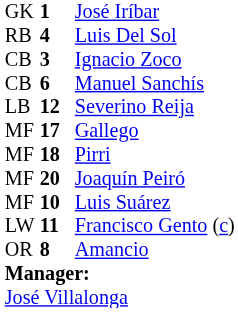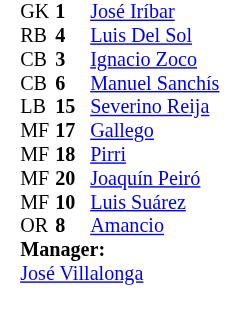 <table style="font-size:90%; margin:0.2em auto;" cellspacing="0" cellpadding="0">
 <tr>
 <th width="25"></th>
 <th width="25"></th>
 </tr>
 <tr>
 <td>GK</td>
 <td><strong>1</strong></td>
 <td><a href='#'>José Iríbar</a></td>
 </tr>
 <tr>
 <td>RB</td>
 <td><strong>4</strong></td>
 <td><a href='#'>Luis Del Sol</a></td>
 </tr>
 <tr>
 <td>CB</td>
 <td><strong>3</strong></td>
 <td><a href='#'>Ignacio Zoco</a></td>
 </tr>
 <tr>
 <td>CB</td>
 <td><strong>6</strong></td>
 <td><a href='#'>Manuel Sanchís</a></td>
 </tr>
 <tr>
 <td>LB</td>
-<td><strong>12</strong></td>
+<td><strong>15</strong></td>
 <td><a href='#'>Severino Reija</a></td>
 </tr>
 <tr>
 <td>MF</td>
 <td><strong>17</strong></td>
 <td><a href='#'>Gallego</a></td>
 </tr>
 <tr>
 <td>MF</td>
 <td><strong>18</strong></td>
 <td><a href='#'>Pirri</a></td>
 </tr>
 <tr>
 <td>MF</td>
 <td><strong>20</strong></td>
 <td><a href='#'>Joaquín Peiró</a></td>
 </tr>
 <tr>
 <td>MF</td>
 <td><strong>10</strong></td>
 <td><a href='#'>Luis Suárez</a></td>
 </tr>
 <tr>
-<td>LW</td>
-<td><strong>11</strong></td>
-<td><a href='#'>Francisco Gento</a> (<a href='#'>c</a>)</td>
-</tr>
-<tr>
 <td>OR</td>
 <td><strong>8</strong></td>
 <td><a href='#'>Amancio</a></td>
 </tr>
 <tr>
 <td colspan=3><strong>Manager:</strong></td>
 </tr>
 <tr>
 <td colspan=3><a href='#'>José Villalonga</a></td>
 </tr>
 </table>
